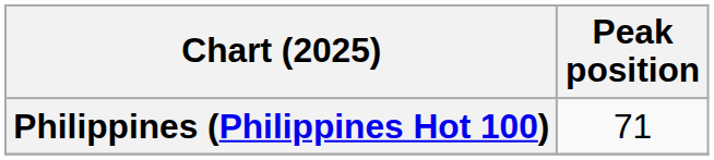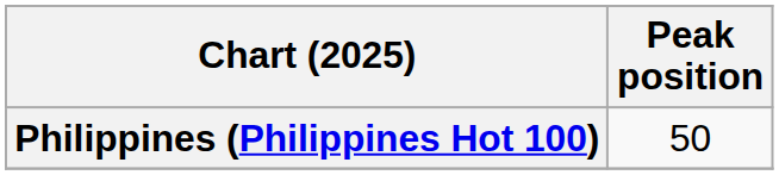 <table class="wikitable sortable plainrowheaders" style="text-align:center">
 <tr>
 <th scope="col">Chart (2025)</th>
 <th scope="col">Peak<br>position</th>
 </tr>
 <tr>
 <th scope="row">Philippines (<a href='#'>Philippines Hot 100</a>)</th>
-<td>71</td>
+<td>50</td>
 </tr>
 <tr>
 </tr>
 </table>
